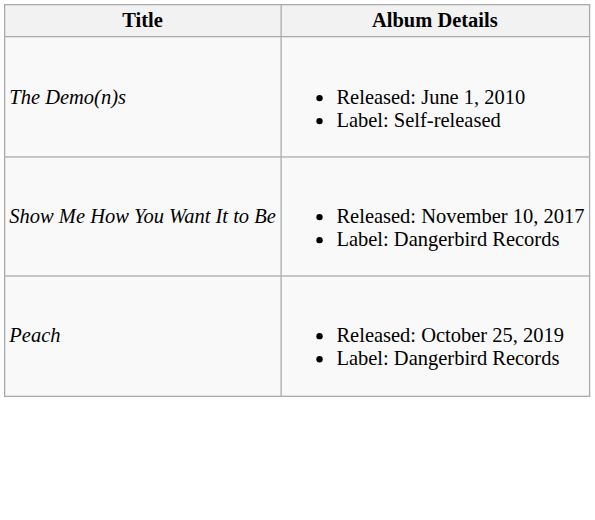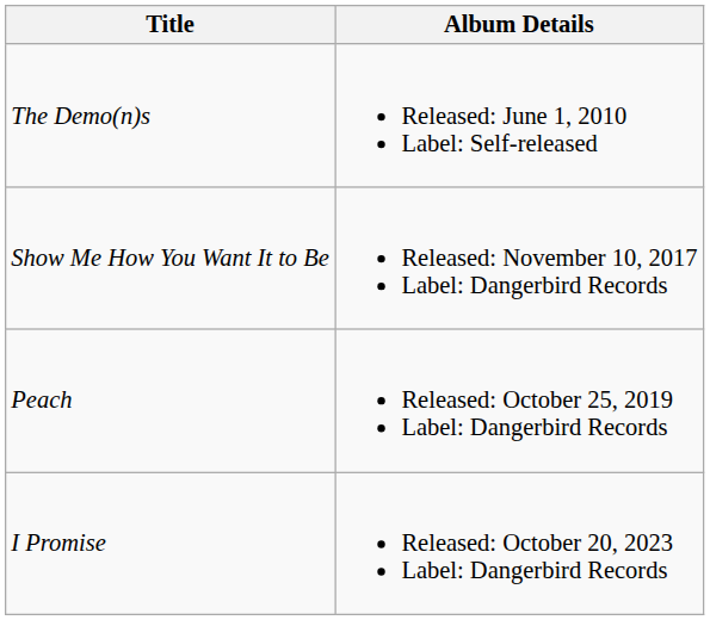 <table class="wikitable">
 <tr>
 <th>Title</th>
 <th>Album Details</th>
 </tr>
 <tr>
 <td><em>The Demo(n)s</em></td>
 <td><br><ul><li>Released: June 1, 2010</li><li>Label: Self-released</li></ul></td>
 </tr>
 <tr>
 <td><em>Show Me How You Want It to Be</em></td>
 <td><br><ul><li>Released: November 10, 2017</li><li>Label: Dangerbird Records</li></ul></td>
 </tr>
 <tr>
 <td><em>Peach</em></td>
 <td><br><ul><li>Released: October 25, 2019</li><li>Label: Dangerbird Records</li></ul></td>
 </tr>
+<tr>
+<td><em>I Promise</em></td>
+<td><br><ul><li>Released: October 20, 2023</li><li>Label: Dangerbird Records</li></ul></td>
+</tr>
 </table>
